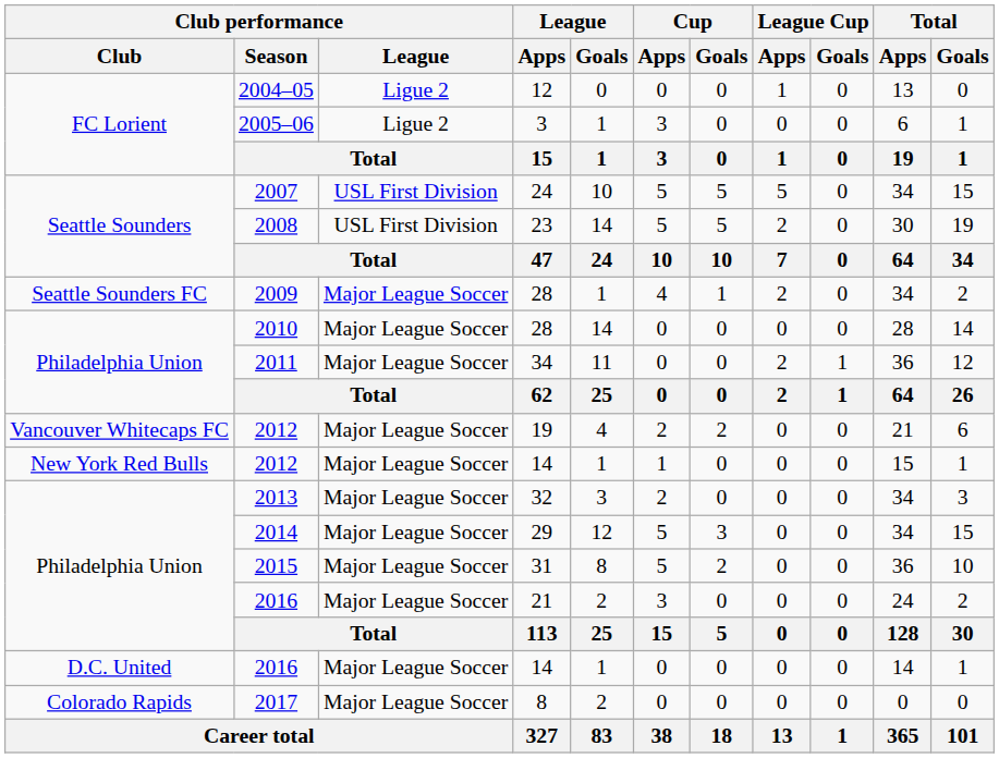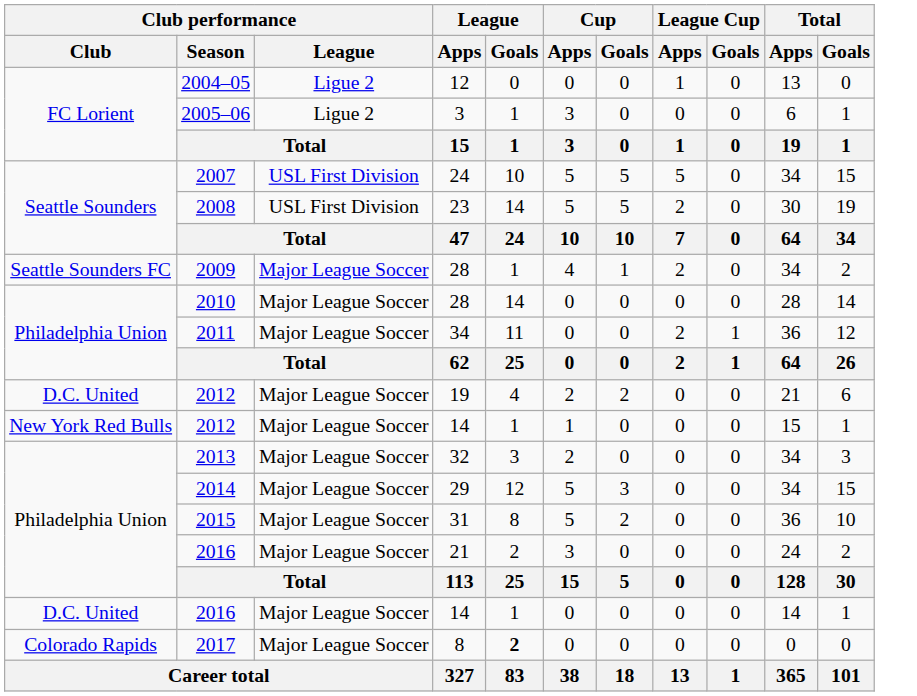 <table class="wikitable" style="text-align:center">
 <tr>
 <th colspan=3>Club performance</th>
 <th colspan=2>League</th>
 <th colspan=2>Cup</th>
 <th colspan=2>League Cup</th>
 <th colspan=2>Total</th>
 </tr>
 <tr>
 <th>Club</th>
 <th>Season</th>
 <th>League</th>
 <th>Apps</th>
 <th>Goals</th>
 <th>Apps</th>
 <th>Goals</th>
 <th>Apps</th>
 <th>Goals</th>
 <th>Apps</th>
 <th>Goals</th>
 </tr>
 <tr>
 <td rowspan="3"><a href='#'>FC Lorient</a></td>
 <td><a href='#'>2004–05</a></td>
 <td><a href='#'>Ligue 2</a></td>
 <td>12</td>
 <td>0</td>
 <td>0</td>
 <td>0</td>
 <td>1</td>
 <td>0</td>
 <td>13</td>
 <td>0</td>
 </tr>
 <tr>
 <td><a href='#'>2005–06</a></td>
 <td>Ligue 2</td>
 <td>3</td>
 <td>1</td>
 <td>3</td>
 <td>0</td>
 <td>0</td>
 <td>0</td>
 <td>6</td>
 <td>1</td>
 </tr>
 <tr>
 <th colspan=2>Total</th>
 <th>15</th>
 <th>1</th>
 <th>3</th>
 <th>0</th>
 <th>1</th>
 <th>0</th>
 <th>19</th>
 <th>1</th>
 </tr>
 <tr>
 <td rowspan="3"><a href='#'>Seattle Sounders</a></td>
 <td><a href='#'>2007</a></td>
 <td><a href='#'>USL First Division</a></td>
 <td>24</td>
 <td>10</td>
 <td>5</td>
 <td>5</td>
 <td>5</td>
 <td>0</td>
 <td>34</td>
 <td>15</td>
 </tr>
 <tr>
 <td><a href='#'>2008</a></td>
 <td>USL First Division</td>
 <td>23</td>
 <td>14</td>
 <td>5</td>
 <td>5</td>
 <td>2</td>
 <td>0</td>
 <td>30</td>
 <td>19</td>
 </tr>
 <tr>
 <th colspan=2>Total</th>
 <th>47</th>
 <th>24</th>
 <th>10</th>
 <th>10</th>
 <th>7</th>
 <th>0</th>
 <th>64</th>
 <th>34</th>
 </tr>
 <tr>
 <td><a href='#'>Seattle Sounders FC</a></td>
 <td><a href='#'>2009</a></td>
 <td><a href='#'>Major League Soccer</a></td>
 <td>28</td>
 <td>1</td>
 <td>4</td>
 <td>1</td>
 <td>2</td>
 <td>0</td>
 <td>34</td>
 <td>2</td>
 </tr>
 <tr>
 <td rowspan="3"><a href='#'>Philadelphia Union</a></td>
 <td><a href='#'>2010</a></td>
 <td>Major League Soccer</td>
 <td>28</td>
 <td>14</td>
 <td>0</td>
 <td>0</td>
 <td>0</td>
 <td>0</td>
 <td>28</td>
 <td>14</td>
 </tr>
 <tr>
 <td><a href='#'>2011</a></td>
 <td>Major League Soccer</td>
 <td>34</td>
 <td>11</td>
 <td>0</td>
 <td>0</td>
 <td>2</td>
 <td>1</td>
 <td>36</td>
 <td>12</td>
 </tr>
 <tr>
 <th colspan=2>Total</th>
 <th>62</th>
 <th>25</th>
 <th>0</th>
 <th>0</th>
 <th>2</th>
 <th>1</th>
 <th>64</th>
 <th>26</th>
 </tr>
 <tr>
-<td><a href='#'>Vancouver Whitecaps FC</a></td>
+<td><a href='#'>D.C. United</a></td>
 <td><a href='#'>2012</a></td>
 <td>Major League Soccer</td>
 <td>19</td>
 <td>4</td>
 <td>2</td>
 <td>2</td>
 <td>0</td>
 <td>0</td>
 <td>21</td>
 <td>6</td>
 </tr>
 <tr>
 <td><a href='#'>New York Red Bulls</a></td>
 <td><a href='#'>2012</a></td>
 <td>Major League Soccer</td>
 <td>14</td>
 <td>1</td>
 <td>1</td>
 <td>0</td>
 <td>0</td>
 <td>0</td>
 <td>15</td>
 <td>1</td>
 </tr>
 <tr>
 <td rowspan="5">Philadelphia Union</td>
 <td><a href='#'>2013</a></td>
 <td>Major League Soccer</td>
 <td>32</td>
 <td>3</td>
 <td>2</td>
 <td>0</td>
 <td>0</td>
 <td>0</td>
 <td>34</td>
 <td>3</td>
 </tr>
 <tr>
 <td><a href='#'>2014</a></td>
 <td>Major League Soccer</td>
 <td>29</td>
 <td>12</td>
 <td>5</td>
 <td>3</td>
 <td>0</td>
 <td>0</td>
 <td>34</td>
 <td>15</td>
 </tr>
 <tr>
 <td><a href='#'>2015</a></td>
 <td>Major League Soccer</td>
 <td>31</td>
 <td>8</td>
 <td>5</td>
 <td>2</td>
 <td>0</td>
 <td>0</td>
 <td>36</td>
 <td>10</td>
 </tr>
 <tr>
 <td><a href='#'>2016</a></td>
 <td>Major League Soccer</td>
 <td>21</td>
 <td>2</td>
 <td>3</td>
 <td>0</td>
 <td>0</td>
 <td>0</td>
 <td>24</td>
 <td>2</td>
 </tr>
 <tr>
 <th colspan=2>Total</th>
 <th>113</th>
 <th>25</th>
 <th>15</th>
 <th>5</th>
 <th>0</th>
 <th>0</th>
 <th>128</th>
 <th>30</th>
 </tr>
 <tr>
 <td><a href='#'>D.C. United</a></td>
 <td><a href='#'>2016</a></td>
 <td>Major League Soccer</td>
 <td>14</td>
 <td>1</td>
 <td>0</td>
 <td>0</td>
 <td>0</td>
 <td>0</td>
 <td>14</td>
 <td>1</td>
 </tr>
 <tr>
 <td><a href='#'>Colorado Rapids</a></td>
 <td><a href='#'>2017</a></td>
 <td>Major League Soccer</td>
 <td>8</td>
-<td>2</td>
+<td><strong>2</strong></td>
 <td>0</td>
 <td>0</td>
 <td>0</td>
 <td>0</td>
 <td>0</td>
 <td>0</td>
 </tr>
 <tr>
 <th colspan=3>Career total</th>
 <th>327</th>
 <th>83</th>
 <th>38</th>
 <th>18</th>
 <th>13</th>
 <th>1</th>
 <th>365</th>
 <th>101</th>
 </tr>
 </table>
